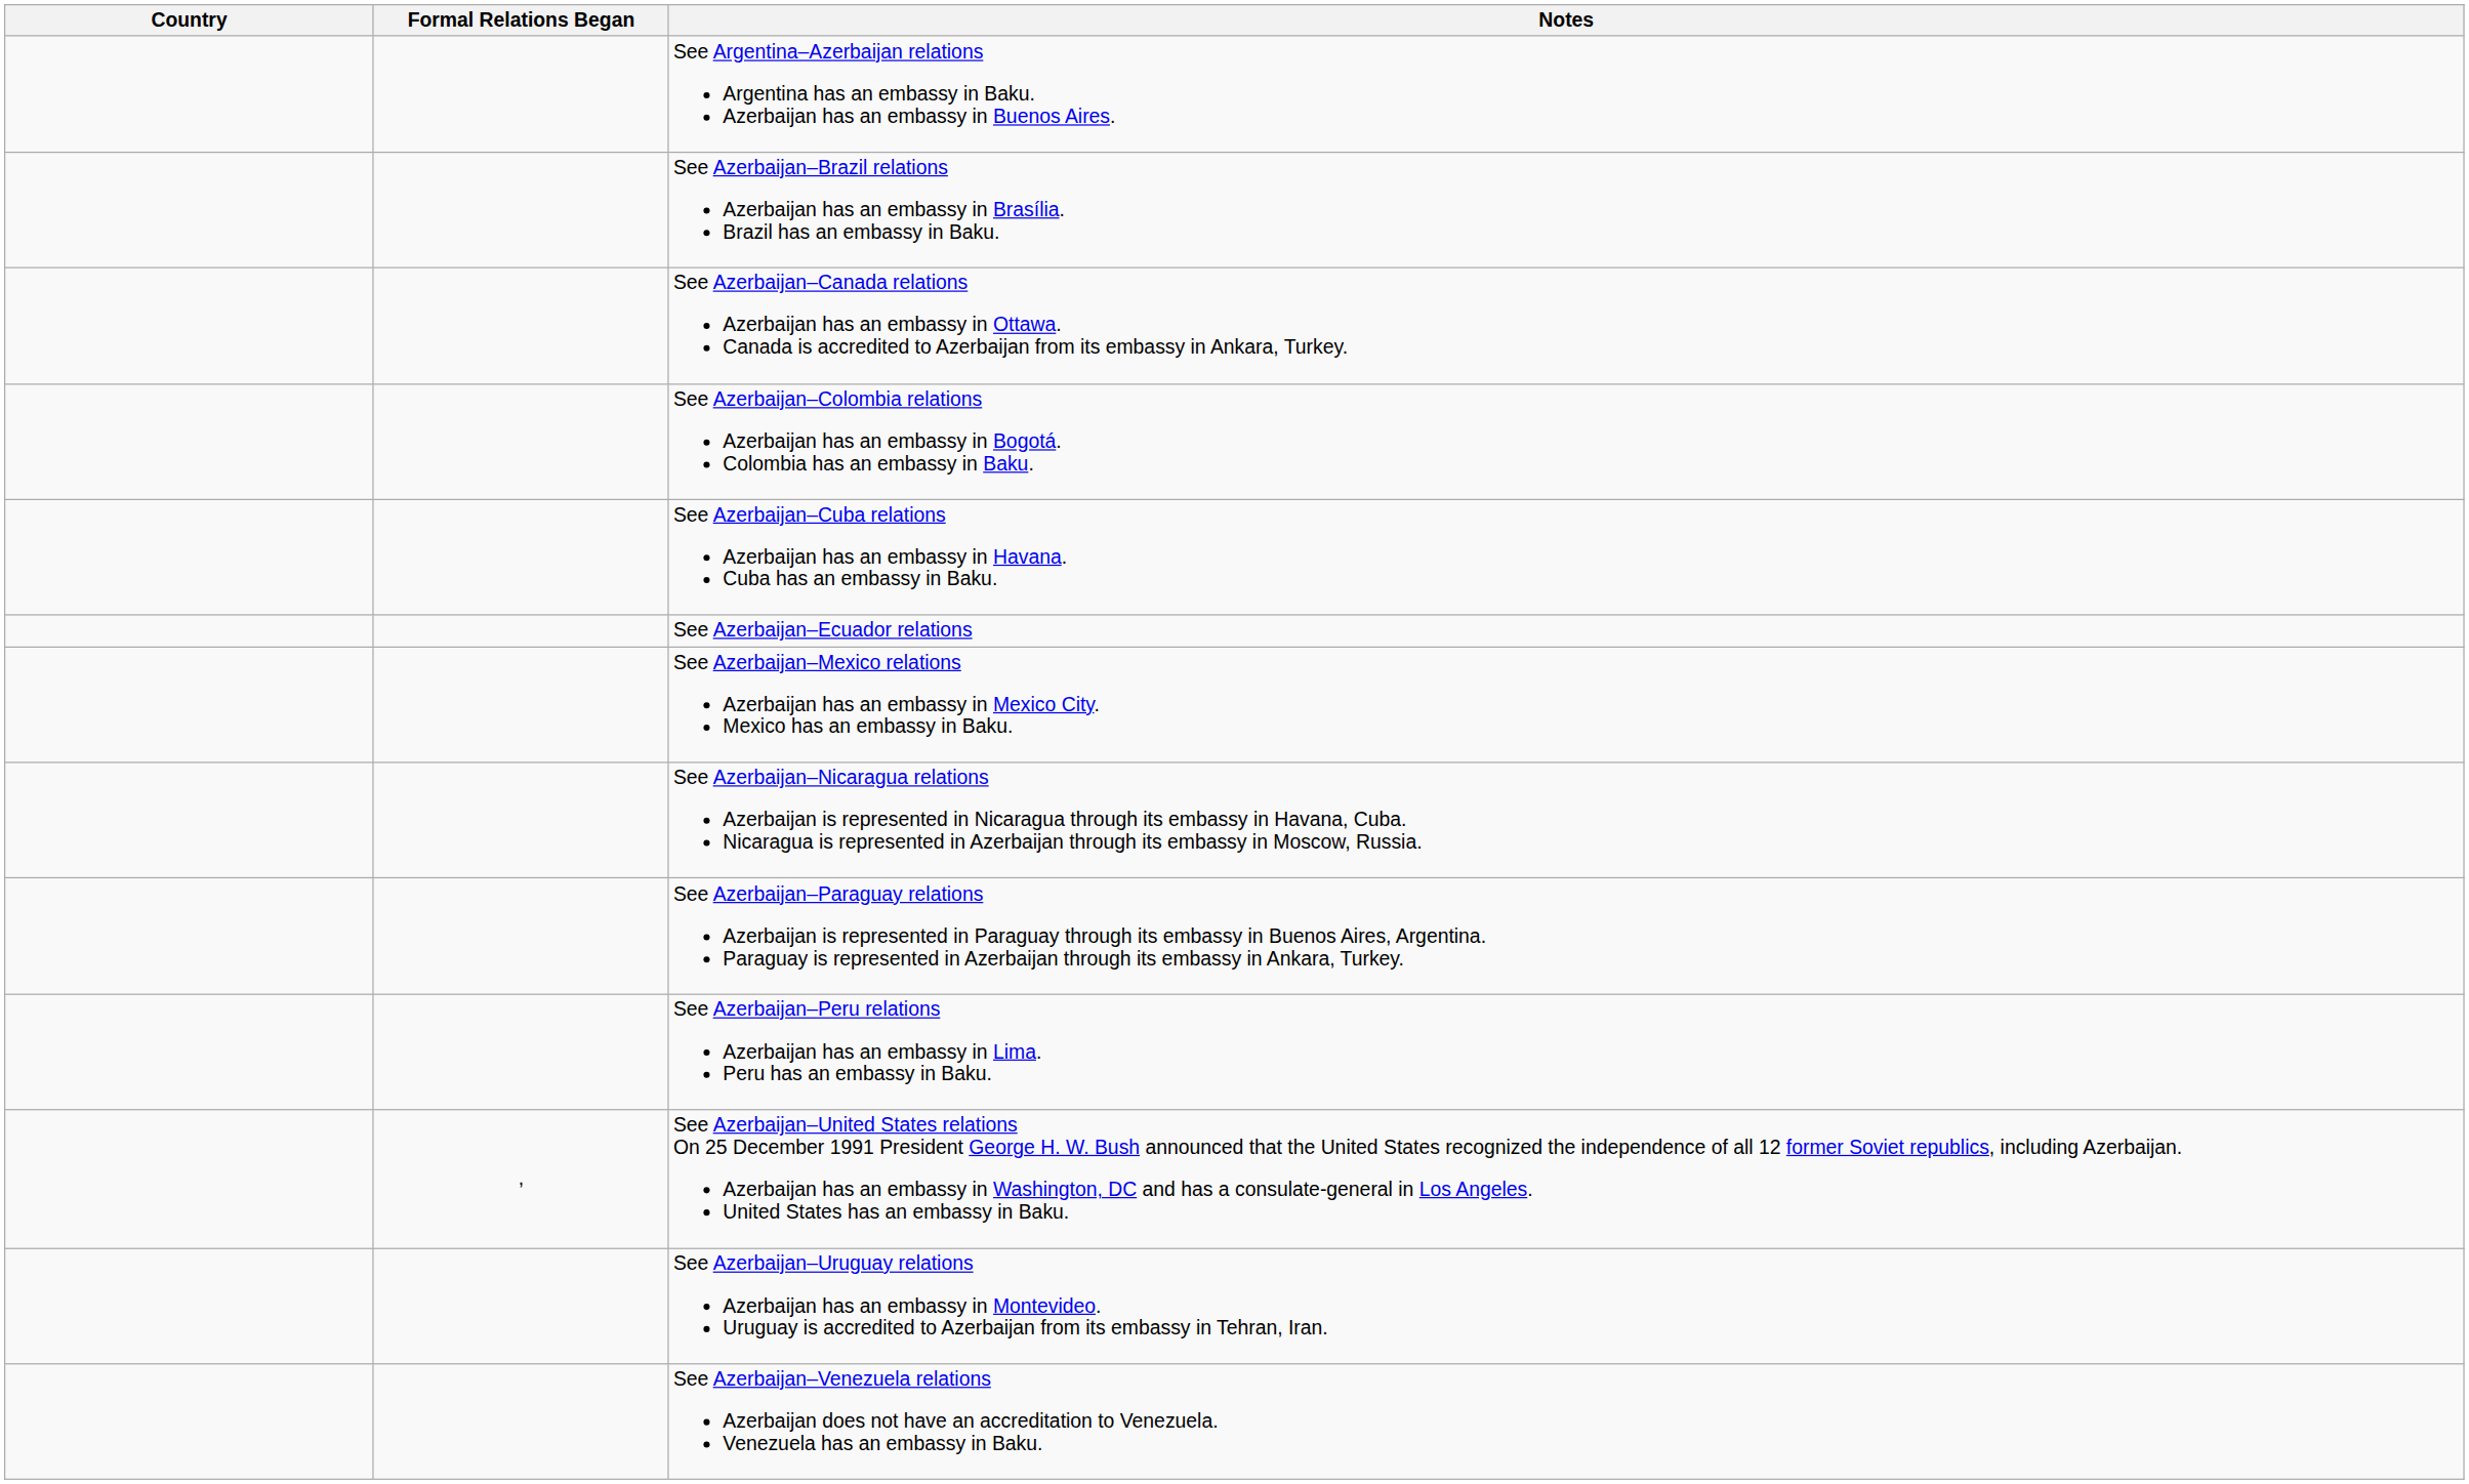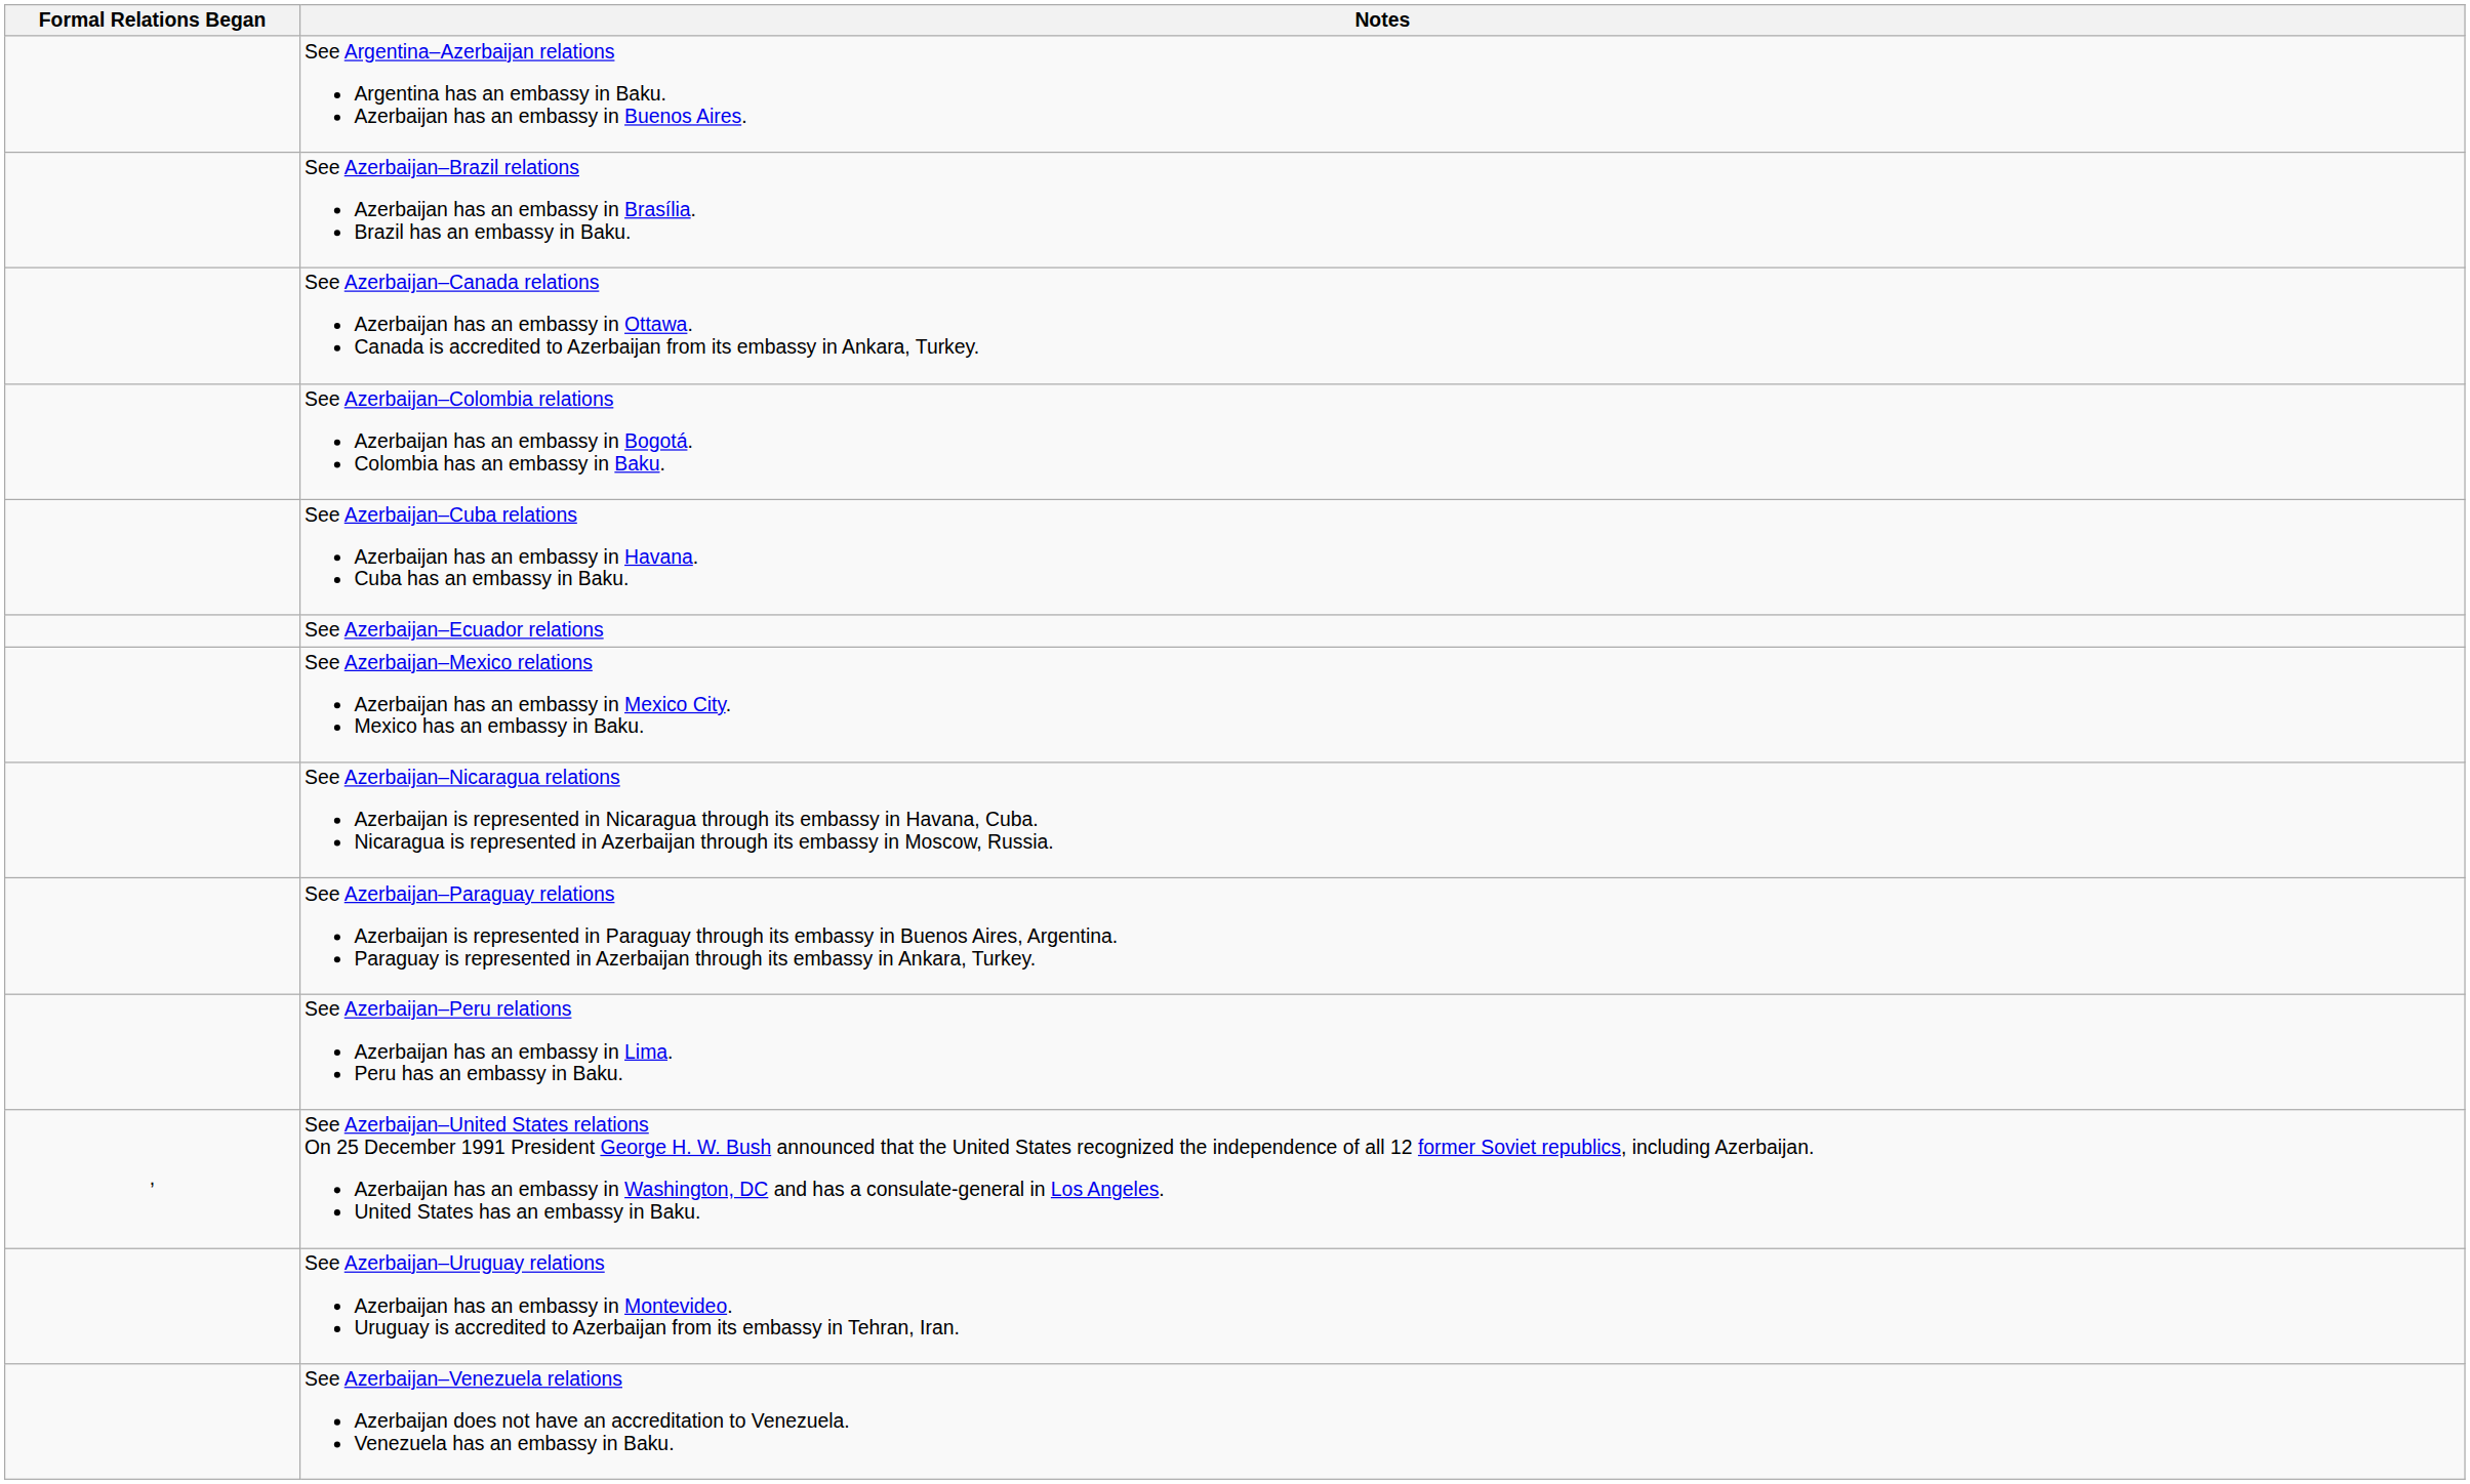 <table class="wikitable sortable" border="1" style="width:100%; margin:auto;">
 <tr>
-<th width="15%">Country</th>
 <th width="12%">Formal Relations Began</th>
 <th>Notes</th>
 </tr>
 <tr -valign="top">
-<td></td>
 <td style="text-align:center"></td>
 <td>See <a href='#'>Argentina–Azerbaijan relations</a><br><ul><li>Argentina has an embassy in Baku.</li><li>Azerbaijan has an embassy in <a href='#'>Buenos Aires</a>.</li></ul></td>
 </tr>
 <tr -valign="top">
-<td></td>
 <td style="text-align:center"></td>
 <td>See <a href='#'>Azerbaijan–Brazil relations</a><br><ul><li>Azerbaijan has an embassy in <a href='#'>Brasília</a>.</li><li>Brazil has an embassy in Baku.</li></ul></td>
 </tr>
 <tr -valign="top">
-<td></td>
 <td style="text-align:center"></td>
 <td>See <a href='#'>Azerbaijan–Canada relations</a><br><ul><li>Azerbaijan has an embassy in <a href='#'>Ottawa</a>.</li><li>Canada is accredited to Azerbaijan from its embassy in Ankara, Turkey.</li></ul></td>
 </tr>
 <tr -valign="top">
-<td></td>
 <td style="text-align:center"></td>
 <td>See <a href='#'>Azerbaijan–Colombia relations</a><br><ul><li>Azerbaijan has an embassy in <a href='#'>Bogotá</a>.</li><li>Colombia has an embassy in <a href='#'>Baku</a>.</li></ul></td>
 </tr>
 <tr -valign="top">
-<td></td>
 <td style="text-align:center"></td>
 <td>See <a href='#'>Azerbaijan–Cuba relations</a><br><ul><li>Azerbaijan has an embassy in <a href='#'>Havana</a>.</li><li>Cuba has an embassy in Baku.</li></ul></td>
 </tr>
 <tr -valign="top">
-<td></td>
 <td style="text-align:center"></td>
 <td>See <a href='#'>Azerbaijan–Ecuador relations</a></td>
 </tr>
 <tr -valign="top">
-<td></td>
 <td style="text-align:center"></td>
 <td>See <a href='#'>Azerbaijan–Mexico relations</a><br><ul><li>Azerbaijan has an embassy in <a href='#'>Mexico City</a>.</li><li>Mexico has an embassy in Baku.</li></ul></td>
 </tr>
 <tr -valign="top">
-<td></td>
 <td style="text-align:center"></td>
 <td>See <a href='#'>Azerbaijan–Nicaragua relations</a><br><ul><li>Azerbaijan is represented in Nicaragua through its embassy in Havana, Cuba.</li><li>Nicaragua is represented in Azerbaijan through its embassy in Moscow, Russia.</li></ul></td>
 </tr>
 <tr -valign="top">
-<td></td>
 <td style="text-align:center"></td>
 <td>See <a href='#'>Azerbaijan–Paraguay relations</a><br><ul><li>Azerbaijan is represented in Paraguay through its embassy in Buenos Aires, Argentina.</li><li>Paraguay is represented in Azerbaijan through its embassy in Ankara, Turkey.</li></ul></td>
 </tr>
 <tr -valign="top">
-<td></td>
 <td style="text-align:center"></td>
 <td>See <a href='#'>Azerbaijan–Peru relations</a><br><ul><li>Azerbaijan has an embassy in <a href='#'>Lima</a>.</li><li>Peru has an embassy in Baku.</li></ul></td>
 </tr>
 <tr -valign="top">
-<td></td>
 <td style="text-align:center">,<br> </td>
 <td>See <a href='#'>Azerbaijan–United States relations</a><br>On 25 December 1991 President <a href='#'>George H. W. Bush</a> announced that the United States recognized the independence of all 12 <a href='#'>former Soviet republics</a>, including Azerbaijan.<ul><li>Azerbaijan has an embassy in <a href='#'>Washington, DC</a> and has a consulate-general in <a href='#'>Los Angeles</a>.</li><li>United States has an embassy in Baku.</li></ul></td>
 </tr>
 <tr -valign="top">
-<td></td>
 <td style="text-align:center"></td>
 <td>See <a href='#'>Azerbaijan–Uruguay relations</a><br><ul><li>Azerbaijan has an embassy in <a href='#'>Montevideo</a>.</li><li>Uruguay is accredited to Azerbaijan from its embassy in Tehran, Iran.</li></ul></td>
 </tr>
 <tr -valign="top">
-<td></td>
 <td style="text-align:center"></td>
 <td>See <a href='#'>Azerbaijan–Venezuela relations</a><br><ul><li>Azerbaijan does not have an accreditation to Venezuela.</li><li>Venezuela has an embassy in Baku.</li></ul></td>
 </tr>
 </table>
